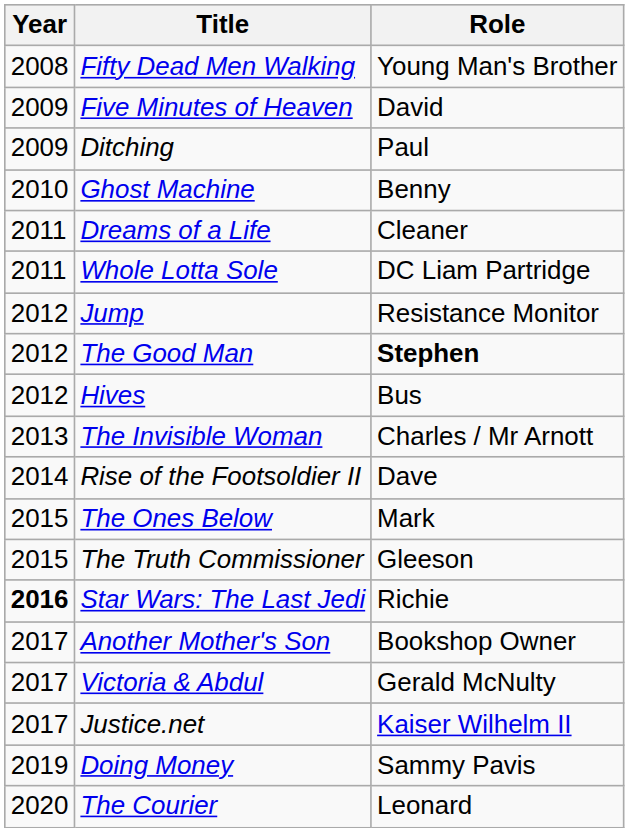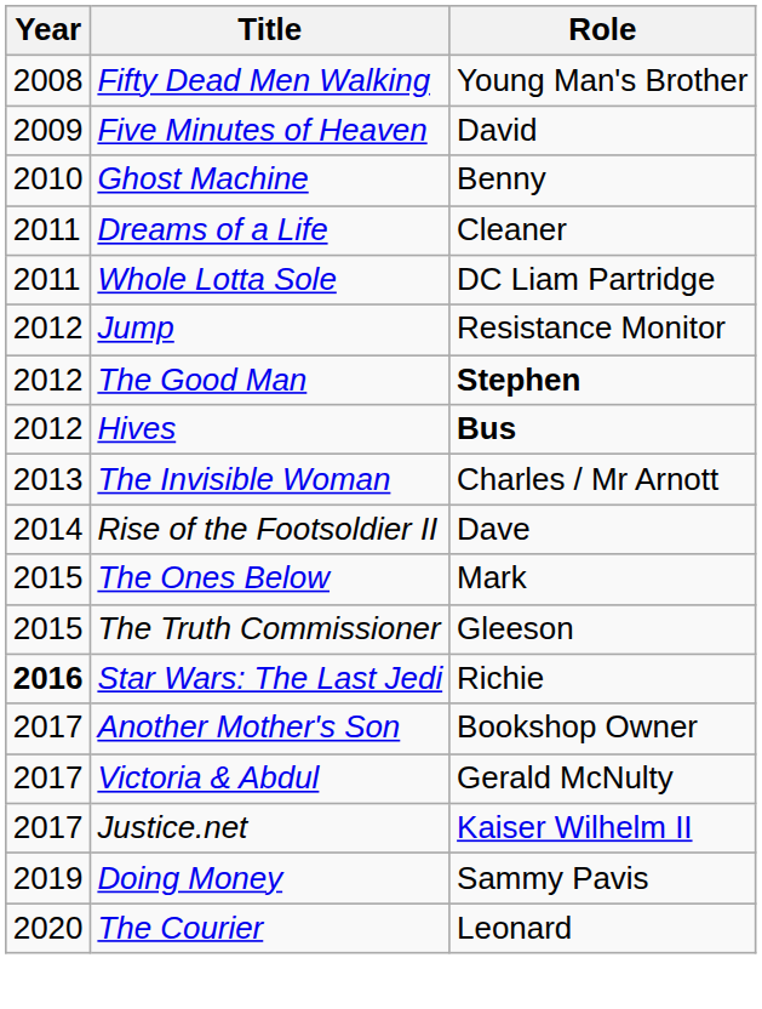 <table class="wikitable sortable">
 <tr>
 <th>Year</th>
 <th>Title</th>
 <th>Role</th>
 </tr>
 <tr>
 <td>2008</td>
 <td><em><a href='#'>Fifty Dead Men Walking</a></em></td>
 <td>Young Man's Brother</td>
 </tr>
 <tr>
 <td>2009</td>
 <td><em><a href='#'>Five Minutes of Heaven</a></em></td>
 <td>David</td>
-</tr>
-<tr>
-<td>2009</td>
-<td><em>Ditching</em></td>
-<td>Paul</td>
 </tr>
 <tr>
 <td>2010</td>
 <td><em><a href='#'>Ghost Machine</a></em></td>
 <td>Benny</td>
 </tr>
 <tr>
 <td>2011</td>
 <td><em><a href='#'>Dreams of a Life</a></em></td>
 <td>Cleaner</td>
 </tr>
 <tr>
 <td>2011</td>
 <td><em><a href='#'>Whole Lotta Sole</a></em></td>
 <td>DC Liam Partridge</td>
 </tr>
 <tr>
 <td>2012</td>
 <td><em><a href='#'>Jump</a></em></td>
 <td>Resistance Monitor</td>
 </tr>
 <tr>
 <td>2012</td>
 <td><em><a href='#'>The Good Man</a></em></td>
 <td><strong>Stephen</strong></td>
 </tr>
 <tr>
 <td>2012</td>
 <td><em><a href='#'>Hives</a></em></td>
-<td>Bus</td>
+<td><strong>Bus</strong></td>
 </tr>
 <tr>
 <td>2013</td>
 <td><em><a href='#'>The Invisible Woman</a></em></td>
 <td>Charles / Mr Arnott</td>
 </tr>
 <tr>
 <td>2014</td>
 <td><em>Rise of the Footsoldier II</em></td>
 <td>Dave</td>
 </tr>
 <tr>
 <td>2015</td>
 <td><em><a href='#'>The Ones Below</a></em></td>
 <td>Mark</td>
 </tr>
 <tr>
 <td>2015</td>
 <td><em>The Truth Commissioner</em></td>
 <td>Gleeson</td>
 </tr>
 <tr>
 <td><strong>2016</strong></td>
 <td><em><a href='#'>Star Wars: The Last Jedi</a></em></td>
 <td>Richie</td>
 </tr>
 <tr>
 <td>2017</td>
 <td><em><a href='#'>Another Mother's Son</a></em></td>
 <td>Bookshop Owner</td>
 </tr>
 <tr>
 <td>2017</td>
 <td><em><a href='#'>Victoria & Abdul</a></em></td>
 <td>Gerald McNulty</td>
 </tr>
 <tr>
 <td>2017</td>
 <td><em>Justice.net</em></td>
 <td><a href='#'>Kaiser Wilhelm II</a></td>
 </tr>
 <tr>
 <td>2019</td>
 <td><em><a href='#'>Doing Money</a></em></td>
 <td>Sammy Pavis</td>
 </tr>
 <tr>
 <td>2020</td>
 <td><em><a href='#'>The Courier</a></em></td>
 <td>Leonard</td>
 </tr>
 </table>
